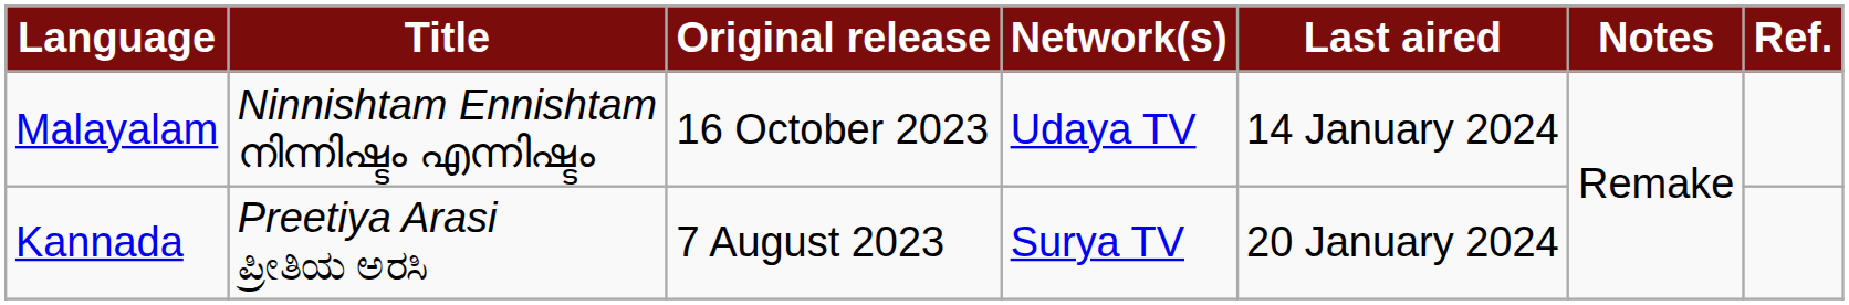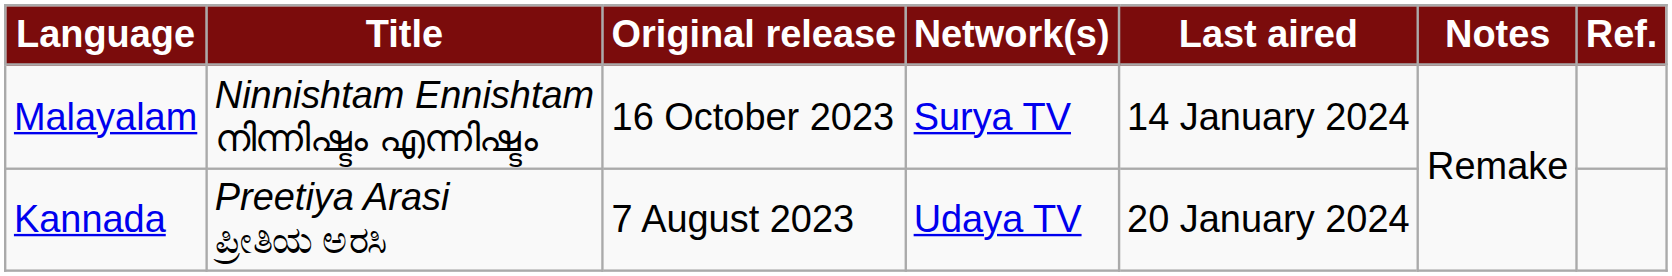 <table class="wikitable" style="margin-right: 0;">
 <tr style="color:black">
 <th style="background:#7b0c0c;color:white">Language</th>
 <th style="background:#7b0c0c;color:white">Title</th>
 <th style="background:#7b0c0c;color:white">Original release</th>
 <th style="background:#7b0c0c;color:white">Network(s)</th>
 <th style="background:#7b0c0c;color:white">Last aired</th>
 <th style="background:#7b0c0c;color:white">Notes</th>
 <th style="background:#7b0c0c;color:white">Ref.</th>
 </tr>
 <tr>
 <td><a href='#'>Malayalam</a></td>
 <td><em>Ninnishtam Ennishtam</em> <br> നിന്നിഷ്ടം എന്നിഷ്ടം</td>
 <td>16 October 2023</td>
-<td><a href='#'>Udaya TV</a></td>
+<td><a href='#'>Surya TV</a></td>
 <td>14 January 2024</td>
 <td rowspan="2">Remake</td>
 <td></td>
 </tr>
 <tr>
 <td><a href='#'>Kannada</a></td>
 <td><em>Preetiya Arasi</em> <br> ಪ್ರೀತಿಯ ಅರಸಿ</td>
 <td>7 August 2023</td>
-<td><a href='#'>Surya TV</a></td>
+<td><a href='#'>Udaya TV</a></td>
 <td>20 January 2024</td>
 <td></td>
 </tr>
 </table>
